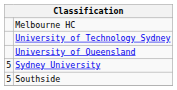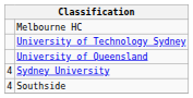 <table class="wikitable" font-size: 90%;>
 <tr>
 <th colspan=2>Classification</th>
 </tr>
 <tr valign="top">
 <td></td>
 <td> Melbourne HC</td>
 </tr>
 <tr>
 <td></td>
 <td> <a href='#'>University of Technology Sydney</a></td>
 </tr>
 <tr>
 <td></td>
 <td> <a href='#'>University of Queensland</a></td>
 </tr>
 <tr>
-<td>5</td>
+<td>4</td>
 <td> <a href='#'>Sydney University</a></td>
 </tr>
 <tr>
-<td>5</td>
+<td>4</td>
 <td> Southside</td>
 </tr>
 <tr>
 </tr>
 </table>
